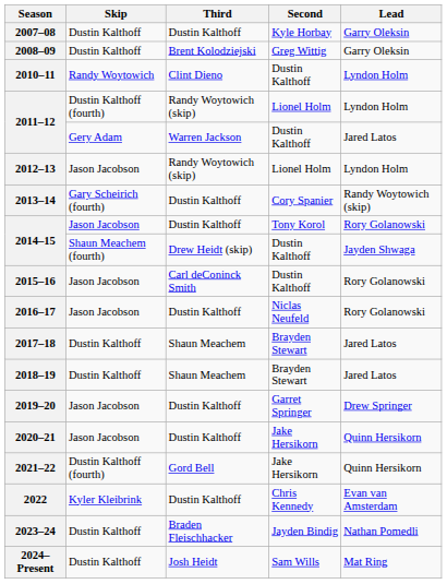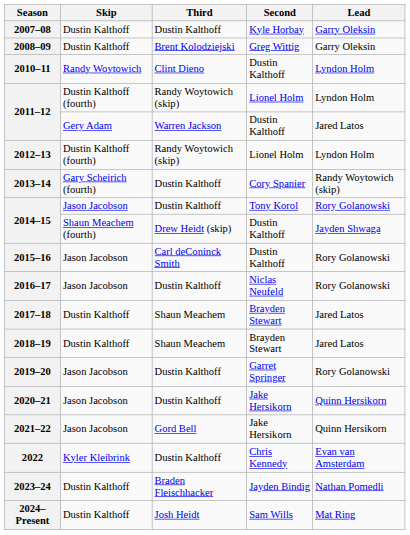 <table class="wikitable">
 <tr>
 <th scope="col">Season</th>
 <th scope="col">Skip</th>
 <th scope="col">Third</th>
 <th scope="col">Second</th>
 <th scope="col">Lead</th>
 </tr>
 <tr>
 <th scope="row">2007–08</th>
 <td>Dustin Kalthoff</td>
 <td>Dustin Kalthoff</td>
 <td><a href='#'>Kyle Horbay</a></td>
 <td><a href='#'>Garry Oleksin</a></td>
 </tr>
 <tr>
 <th scope="row">2008–09</th>
 <td>Dustin Kalthoff</td>
 <td><a href='#'>Brent Kolodziejski</a></td>
 <td><a href='#'>Greg Wittig</a></td>
 <td>Garry Oleksin</td>
 </tr>
 <tr>
 <th scope="row">2010–11</th>
 <td><a href='#'>Randy Woytowich</a></td>
 <td><a href='#'>Clint Dieno</a></td>
 <td>Dustin Kalthoff</td>
 <td><a href='#'>Lyndon Holm</a></td>
 </tr>
 <tr>
 <th scope="row" rowspan="2">2011–12</th>
 <td>Dustin Kalthoff (fourth)</td>
 <td>Randy Woytowich (skip)</td>
 <td><a href='#'>Lionel Holm</a></td>
 <td>Lyndon Holm</td>
 </tr>
 <tr>
 <td><a href='#'>Gery Adam</a></td>
 <td><a href='#'>Warren Jackson</a></td>
 <td>Dustin Kalthoff</td>
 <td>Jared Latos</td>
 </tr>
 <tr>
 <th scope="row">2012–13</th>
-<td>Jason Jacobson</td>
+<td>Dustin Kalthoff (fourth)</td>
 <td>Randy Woytowich (skip)</td>
 <td>Lionel Holm</td>
 <td>Lyndon Holm</td>
 </tr>
 <tr>
 <th scope="row">2013–14</th>
 <td><a href='#'>Gary Scheirich</a> (fourth)</td>
 <td>Dustin Kalthoff</td>
 <td><a href='#'>Cory Spanier</a></td>
 <td>Randy Woytowich (skip)</td>
 </tr>
 <tr>
 <th scope="row" rowspan="2">2014–15</th>
 <td><a href='#'>Jason Jacobson</a></td>
 <td>Dustin Kalthoff</td>
 <td><a href='#'>Tony Korol</a></td>
 <td><a href='#'>Rory Golanowski</a></td>
 </tr>
 <tr>
 <td><a href='#'>Shaun Meachem</a> (fourth)</td>
 <td><a href='#'>Drew Heidt</a> (skip)</td>
 <td>Dustin Kalthoff</td>
 <td><a href='#'>Jayden Shwaga</a></td>
 </tr>
 <tr>
 <th scope="row">2015–16</th>
 <td>Jason Jacobson</td>
 <td><a href='#'>Carl deConinck Smith</a></td>
 <td>Dustin Kalthoff</td>
 <td>Rory Golanowski</td>
 </tr>
 <tr>
 <th scope="row">2016–17</th>
 <td>Jason Jacobson</td>
 <td>Dustin Kalthoff</td>
 <td><a href='#'>Niclas Neufeld</a></td>
 <td>Rory Golanowski</td>
 </tr>
 <tr>
 <th scope="row">2017–18</th>
 <td>Dustin Kalthoff</td>
 <td>Shaun Meachem</td>
 <td><a href='#'>Brayden Stewart</a></td>
 <td>Jared Latos</td>
 </tr>
 <tr>
 <th scope="row">2018–19</th>
 <td>Dustin Kalthoff</td>
 <td>Shaun Meachem</td>
 <td>Brayden Stewart</td>
 <td>Jared Latos</td>
 </tr>
 <tr>
 <th scope="row">2019–20</th>
 <td>Jason Jacobson</td>
 <td>Dustin Kalthoff</td>
 <td><a href='#'>Garret Springer</a></td>
-<td><a href='#'>Drew Springer</a></td>
+<td>Rory Golanowski</td>
 </tr>
 <tr>
 <th scope="row">2020–21</th>
 <td>Jason Jacobson</td>
 <td>Dustin Kalthoff</td>
 <td><a href='#'>Jake Hersikorn</a></td>
 <td><a href='#'>Quinn Hersikorn</a></td>
 </tr>
 <tr>
 <th scope="row">2021–22</th>
-<td>Dustin Kalthoff (fourth)</td>
+<td>Jason Jacobson</td>
 <td><a href='#'>Gord Bell</a></td>
 <td>Jake Hersikorn</td>
 <td>Quinn Hersikorn</td>
 </tr>
 <tr>
 <th scope="row">2022</th>
 <td><a href='#'>Kyler Kleibrink</a></td>
 <td>Dustin Kalthoff</td>
 <td><a href='#'>Chris Kennedy</a></td>
 <td><a href='#'>Evan van Amsterdam</a></td>
 </tr>
 <tr>
 <th scope="row">2023–24</th>
 <td>Dustin Kalthoff</td>
 <td><a href='#'>Braden Fleischhacker</a></td>
 <td><a href='#'>Jayden Bindig</a></td>
 <td><a href='#'>Nathan Pomedli</a></td>
 </tr>
 <tr>
 <th scope="row">2024–Present</th>
 <td>Dustin Kalthoff</td>
 <td><a href='#'>Josh Heidt</a></td>
 <td><a href='#'>Sam Wills</a></td>
 <td><a href='#'>Mat Ring</a></td>
 </tr>
 </table>
